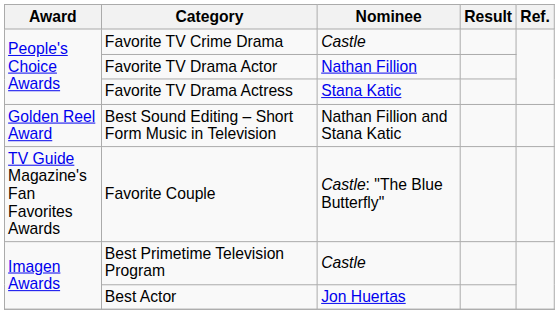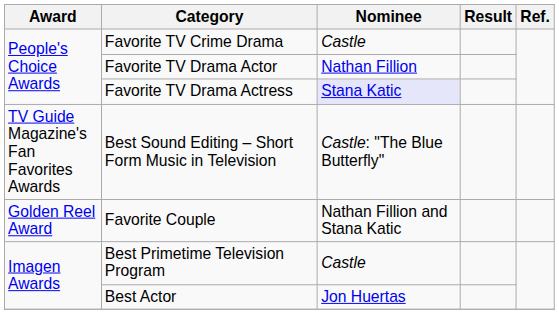 <table class="wikitable sortable" style="width:90%;">
 <tr>
 <th style="width:17%;">Award</th>
 <th style="width:38%;">Category</th>
 <th style="width:25%;">Nominee</th>
 <th style="width:7%;">Result</th>
 <th style="width:3%;">Ref.</th>
 </tr>
 <tr>
 <td rowspan="3"><a href='#'>People's Choice Awards</a></td>
 <td>Favorite TV Crime Drama</td>
 <td><em>Castle</em></td>
 <td></td>
 <td align="center" rowspan="3"></td>
 </tr>
 <tr>
 <td>Favorite TV Drama Actor</td>
 <td><a href='#'>Nathan Fillion</a></td>
 <td></td>
 </tr>
 <tr>
 <td>Favorite TV Drama Actress</td>
-<td><a href='#'>Stana Katic</a></td>
+<td style="background: lavender;"><a href='#'>Stana Katic</a></td>
+<td></td>
+</tr>
+<tr>
+<td><a href='#'>TV Guide</a> Magazine's Fan Favorites Awards</td>
+<td>Best Sound Editing – Short Form Music in Television</td>
+<td><em>Castle</em>: "The Blue Butterfly"</td>
+<td></td>
 <td></td>
 </tr>
 <tr>
 <td><a href='#'>Golden Reel Award</a></td>
-<td>Best Sound Editing – Short Form Music in Television</td>
+<td>Favorite Couple</td>
 <td>Nathan Fillion and Stana Katic</td>
-<td></td>
-<td></td>
-</tr>
-<tr>
-<td><a href='#'>TV Guide</a> Magazine's Fan Favorites Awards</td>
-<td>Favorite Couple</td>
-<td><em>Castle</em>: "The Blue Butterfly"</td>
 <td></td>
 <td align="center"></td>
 </tr>
 <tr>
 <td rowspan="2"><a href='#'>Imagen Awards</a></td>
 <td>Best Primetime Television Program</td>
 <td><em>Castle</em></td>
 <td></td>
 <td align="center" rowspan="2"></td>
 </tr>
 <tr>
 <td>Best Actor</td>
 <td><a href='#'>Jon Huertas</a></td>
 <td></td>
 </tr>
 <tr>
 </tr>
 </table>
